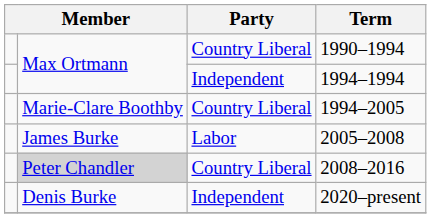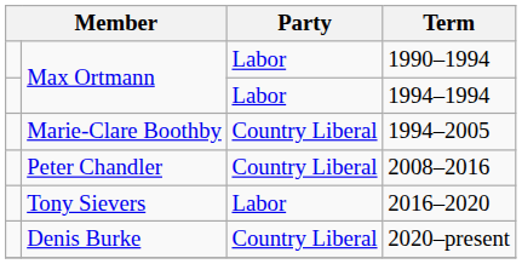 <table class="wikitable">
 <tr>
 <th colspan="2">Member</th>
 <th>Party</th>
 <th>Term</th>
 </tr>
 <tr>
 <td> </td>
 <td rowspan="2"><a href='#'>Max Ortmann</a></td>
-<td><a href='#'>Country Liberal</a></td>
+<td><a href='#'>Labor</a></td>
 <td>1990–1994</td>
 </tr>
 <tr>
 <td> </td>
-<td><a href='#'>Independent</a></td>
+<td><a href='#'>Labor</a></td>
 <td>1994–1994</td>
 </tr>
 <tr>
 <td> </td>
 <td><a href='#'>Marie-Clare Boothby</a></td>
 <td><a href='#'>Country Liberal</a></td>
 <td>1994–2005</td>
 </tr>
 <tr>
 <td> </td>
-<td><a href='#'>James Burke</a></td>
-<td><a href='#'>Labor</a></td>
-<td>2005–2008</td>
-</tr>
-<tr>
-<td> </td>
-<td style="background: lightgrey;"><a href='#'>Peter Chandler</a></td>
+<td><a href='#'>Peter Chandler</a></td>
 <td><a href='#'>Country Liberal</a></td>
 <td>2008–2016</td>
 </tr>
 <tr>
 <td> </td>
+<td><a href='#'>Tony Sievers</a></td>
+<td><a href='#'>Labor</a></td>
+<td>2016–2020</td>
+</tr>
+<tr>
+<td> </td>
 <td><a href='#'>Denis Burke</a></td>
-<td><a href='#'>Independent</a></td>
+<td><a href='#'>Country Liberal</a></td>
 <td>2020–present</td>
 </tr>
 <tr>
 </tr>
 </table>
